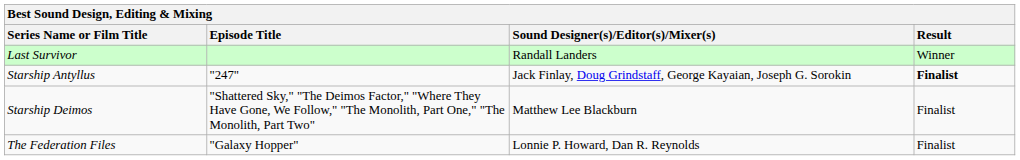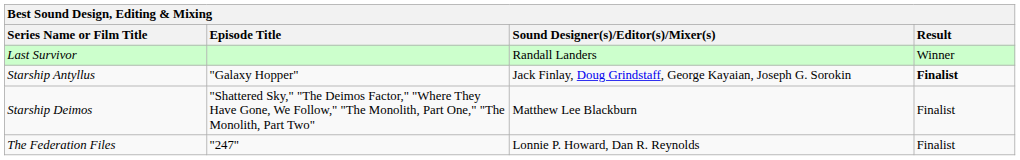 <table class="wikitable" width=100%>
 <tr>
 <th colspan="4" ! style="text-align:left;">Best Sound Design, Editing & Mixing</th>
 </tr>
 <tr>
 <th style="text-align:left; width: 20%;"><strong>Series Name or Film Title</strong></th>
 <th style="text-align:left; width: 30%;"><strong>Episode Title</strong></th>
 <th style="text-align:left; width: 40%;"><strong>Sound Designer(s)/Editor(s)/Mixer(s)</strong></th>
 <th style="text-align:left; width: 10%;"><strong>Result</strong></th>
 </tr>
 <tr style="background-color:#ccffcc;">
 <td><em>Last Survivor</em></td>
 <td></td>
 <td>Randall Landers</td>
 <td>Winner</td>
 </tr>
 <tr>
 <td><em>Starship Antyllus</em></td>
-<td>"247"</td>
+<td>"Galaxy Hopper"</td>
 <td>Jack Finlay, <a href='#'>Doug Grindstaff</a>, George Kayaian, Joseph G. Sorokin</td>
 <td><strong>Finalist</strong></td>
 </tr>
 <tr>
 <td><em>Starship Deimos</em></td>
 <td>"Shattered Sky," "The Deimos Factor," "Where They Have Gone, We Follow," "The Monolith, Part One," "The Monolith, Part Two"</td>
 <td>Matthew Lee Blackburn</td>
 <td>Finalist</td>
 </tr>
 <tr>
 <td><em>The Federation Files</em></td>
-<td>"Galaxy Hopper"</td>
+<td>"247"</td>
 <td>Lonnie P. Howard, Dan R. Reynolds</td>
 <td>Finalist</td>
 </tr>
 </table>
